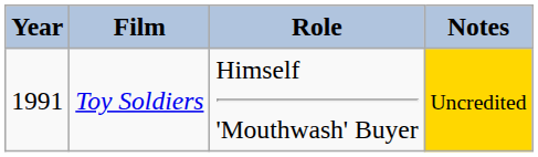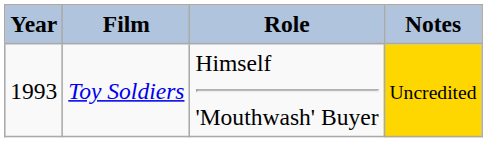 <table class="wikitable" style="font-size:95%;">
 <tr>
 <th style="background:#B0C4DE;">Year</th>
 <th style="background:#B0C4DE;">Film</th>
 <th style="background:#B0C4DE;">Role</th>
 <th style="background:#B0C4DE;">Notes</th>
 </tr>
 <tr>
-<td>1991</td>
+<td>1993</td>
 <td><em><a href='#'>Toy Soldiers</a></em></td>
 <td>Himself<hr>'Mouthwash' Buyer</td>
 <td style="background: gold;"><small>Uncredited</small></td>
 </tr>
 </table>
